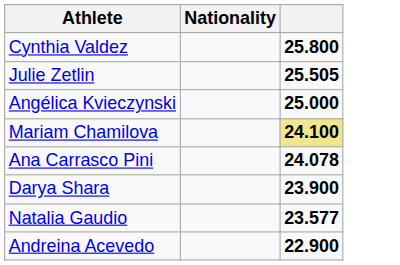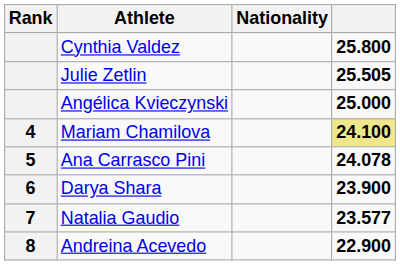 <table class="wikitable sortable" style="text-align:left">
 <tr bgcolor=fffcaf>
+<th scope=col>Rank</th>
 <th scope=col>Athlete</th>
 <th scope=col>Nationality</th>
 <th scope=col></th>
 </tr>
 <tr>
+<th scope=row></th>
 <td align=left><a href='#'>Cynthia Valdez</a></td>
 <td></td>
 <td><strong>25.800</strong></td>
 </tr>
 <tr>
+<th scope=row></th>
 <td align=left><a href='#'>Julie Zetlin</a></td>
 <td></td>
 <td><strong>25.505</strong></td>
 </tr>
 <tr>
+<th scope=row></th>
 <td align=left><a href='#'>Angélica Kvieczynski</a></td>
 <td></td>
 <td><strong>25.000</strong></td>
 </tr>
 <tr>
+<th scope=row>4</th>
 <td align=left><a href='#'>Mariam Chamilova</a></td>
 <td></td>
 <td style="background: khaki;"><strong>24.100</strong></td>
 </tr>
 <tr>
+<th scope=row>5</th>
 <td align=left><a href='#'>Ana Carrasco Pini</a></td>
 <td></td>
 <td><strong>24.078</strong></td>
 </tr>
 <tr>
+<th scope=row>6</th>
 <td align=left><a href='#'>Darya Shara</a></td>
 <td></td>
 <td><strong>23.900</strong></td>
 </tr>
 <tr>
+<th scope=row>7</th>
 <td align=left><a href='#'>Natalia Gaudio</a></td>
 <td></td>
 <td><strong>23.577</strong></td>
 </tr>
 <tr>
+<th scope=row>8</th>
 <td align=left><a href='#'>Andreina Acevedo</a></td>
 <td></td>
 <td><strong>22.900</strong></td>
 </tr>
 </table>
